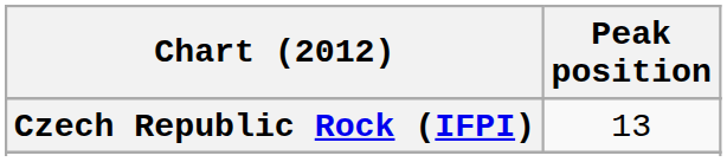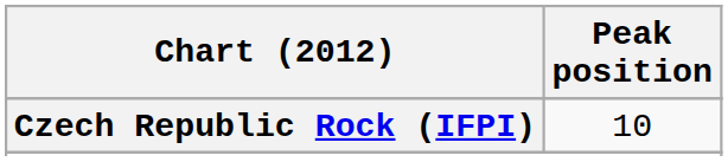 <table class="wikitable sortable plainrowheaders" style="text-align:center">
 <tr>
 <th scope="col">Chart (2012)</th>
 <th scope="col">Peak<br>position</th>
 </tr>
 <tr>
 </tr>
 <tr>
 <th scope="row">Czech Republic <a href='#'>Rock</a> (<a href='#'>IFPI</a>)</th>
-<td style="text-align:center">13</td>
+<td style="text-align:center">10</td>
 </tr>
 <tr>
 </tr>
 <tr>
 </tr>
 </table>
